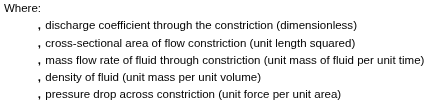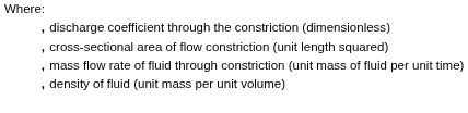 <table border="0" cellpadding="2">
 <tr>
 <td align="right">Where:</td>
 <td> </td>
 </tr>
 <tr>
 <th align="right">,</th>
 <td align="left">discharge coefficient through the constriction (dimensionless)</td>
 </tr>
 <tr>
 <th align="right">,</th>
 <td align="left">cross-sectional area of flow constriction (unit length squared)</td>
 </tr>
 <tr>
 <th align="right">,</th>
 <td align="left">mass flow rate of fluid through constriction (unit mass of fluid per unit time)</td>
 </tr>
 <tr>
 <th align="right">,</th>
 <td align="left">density of fluid (unit mass per unit volume)</td>
 </tr>
-<tr>
-<th align="right">,</th>
-<td align="left">pressure drop across constriction (unit force per unit area)</td>
-</tr>
 </table>
